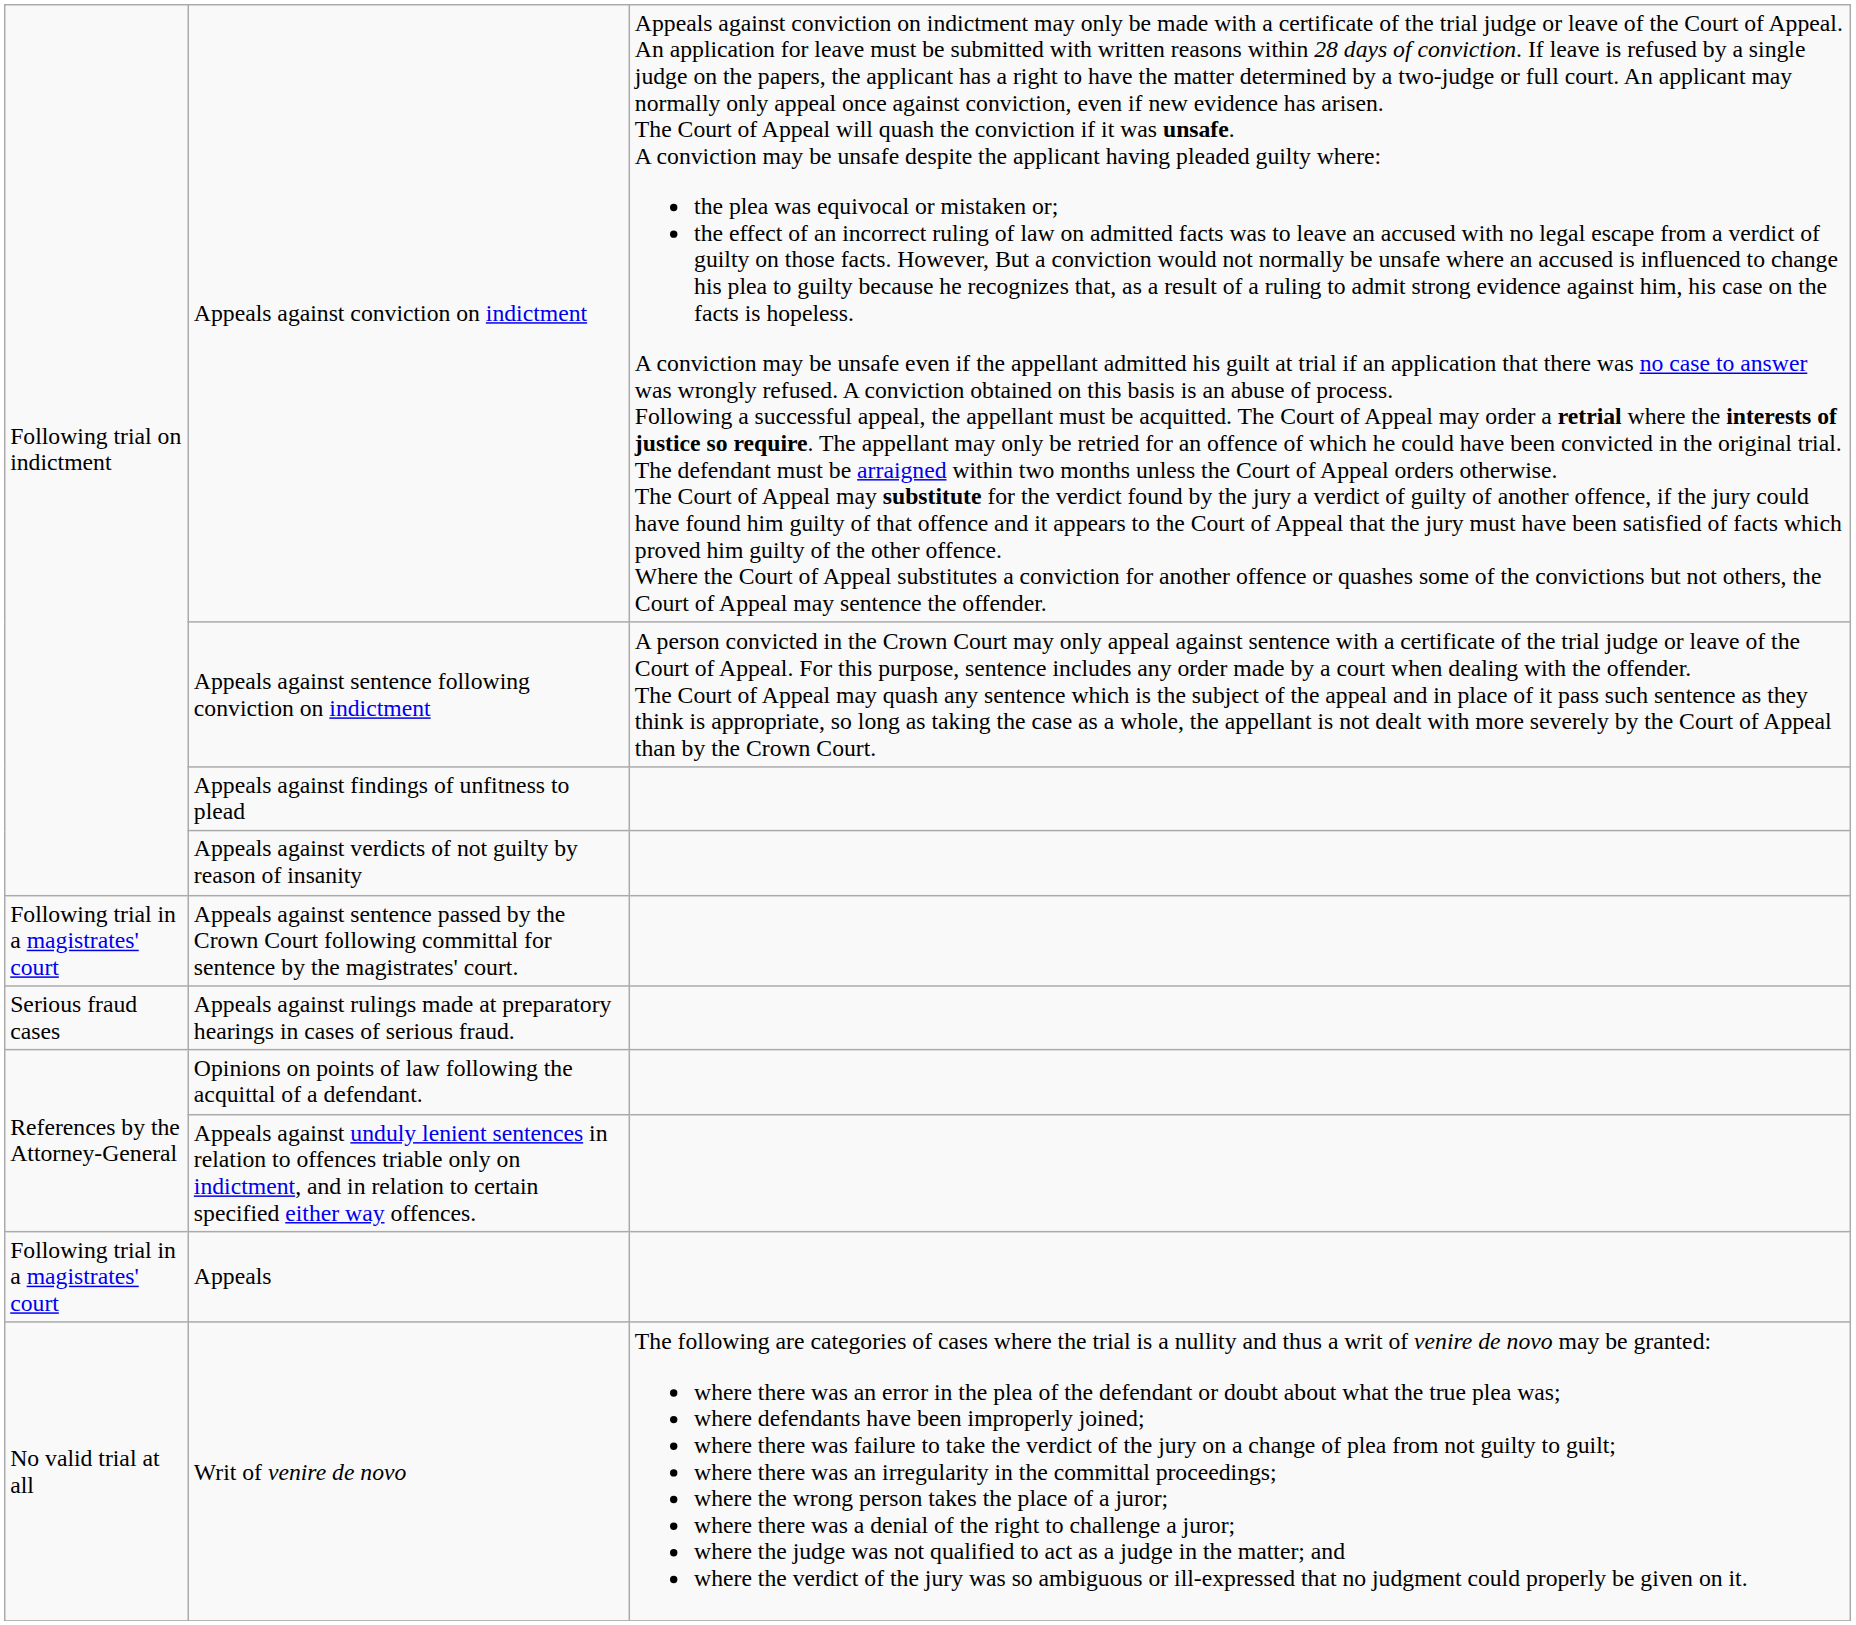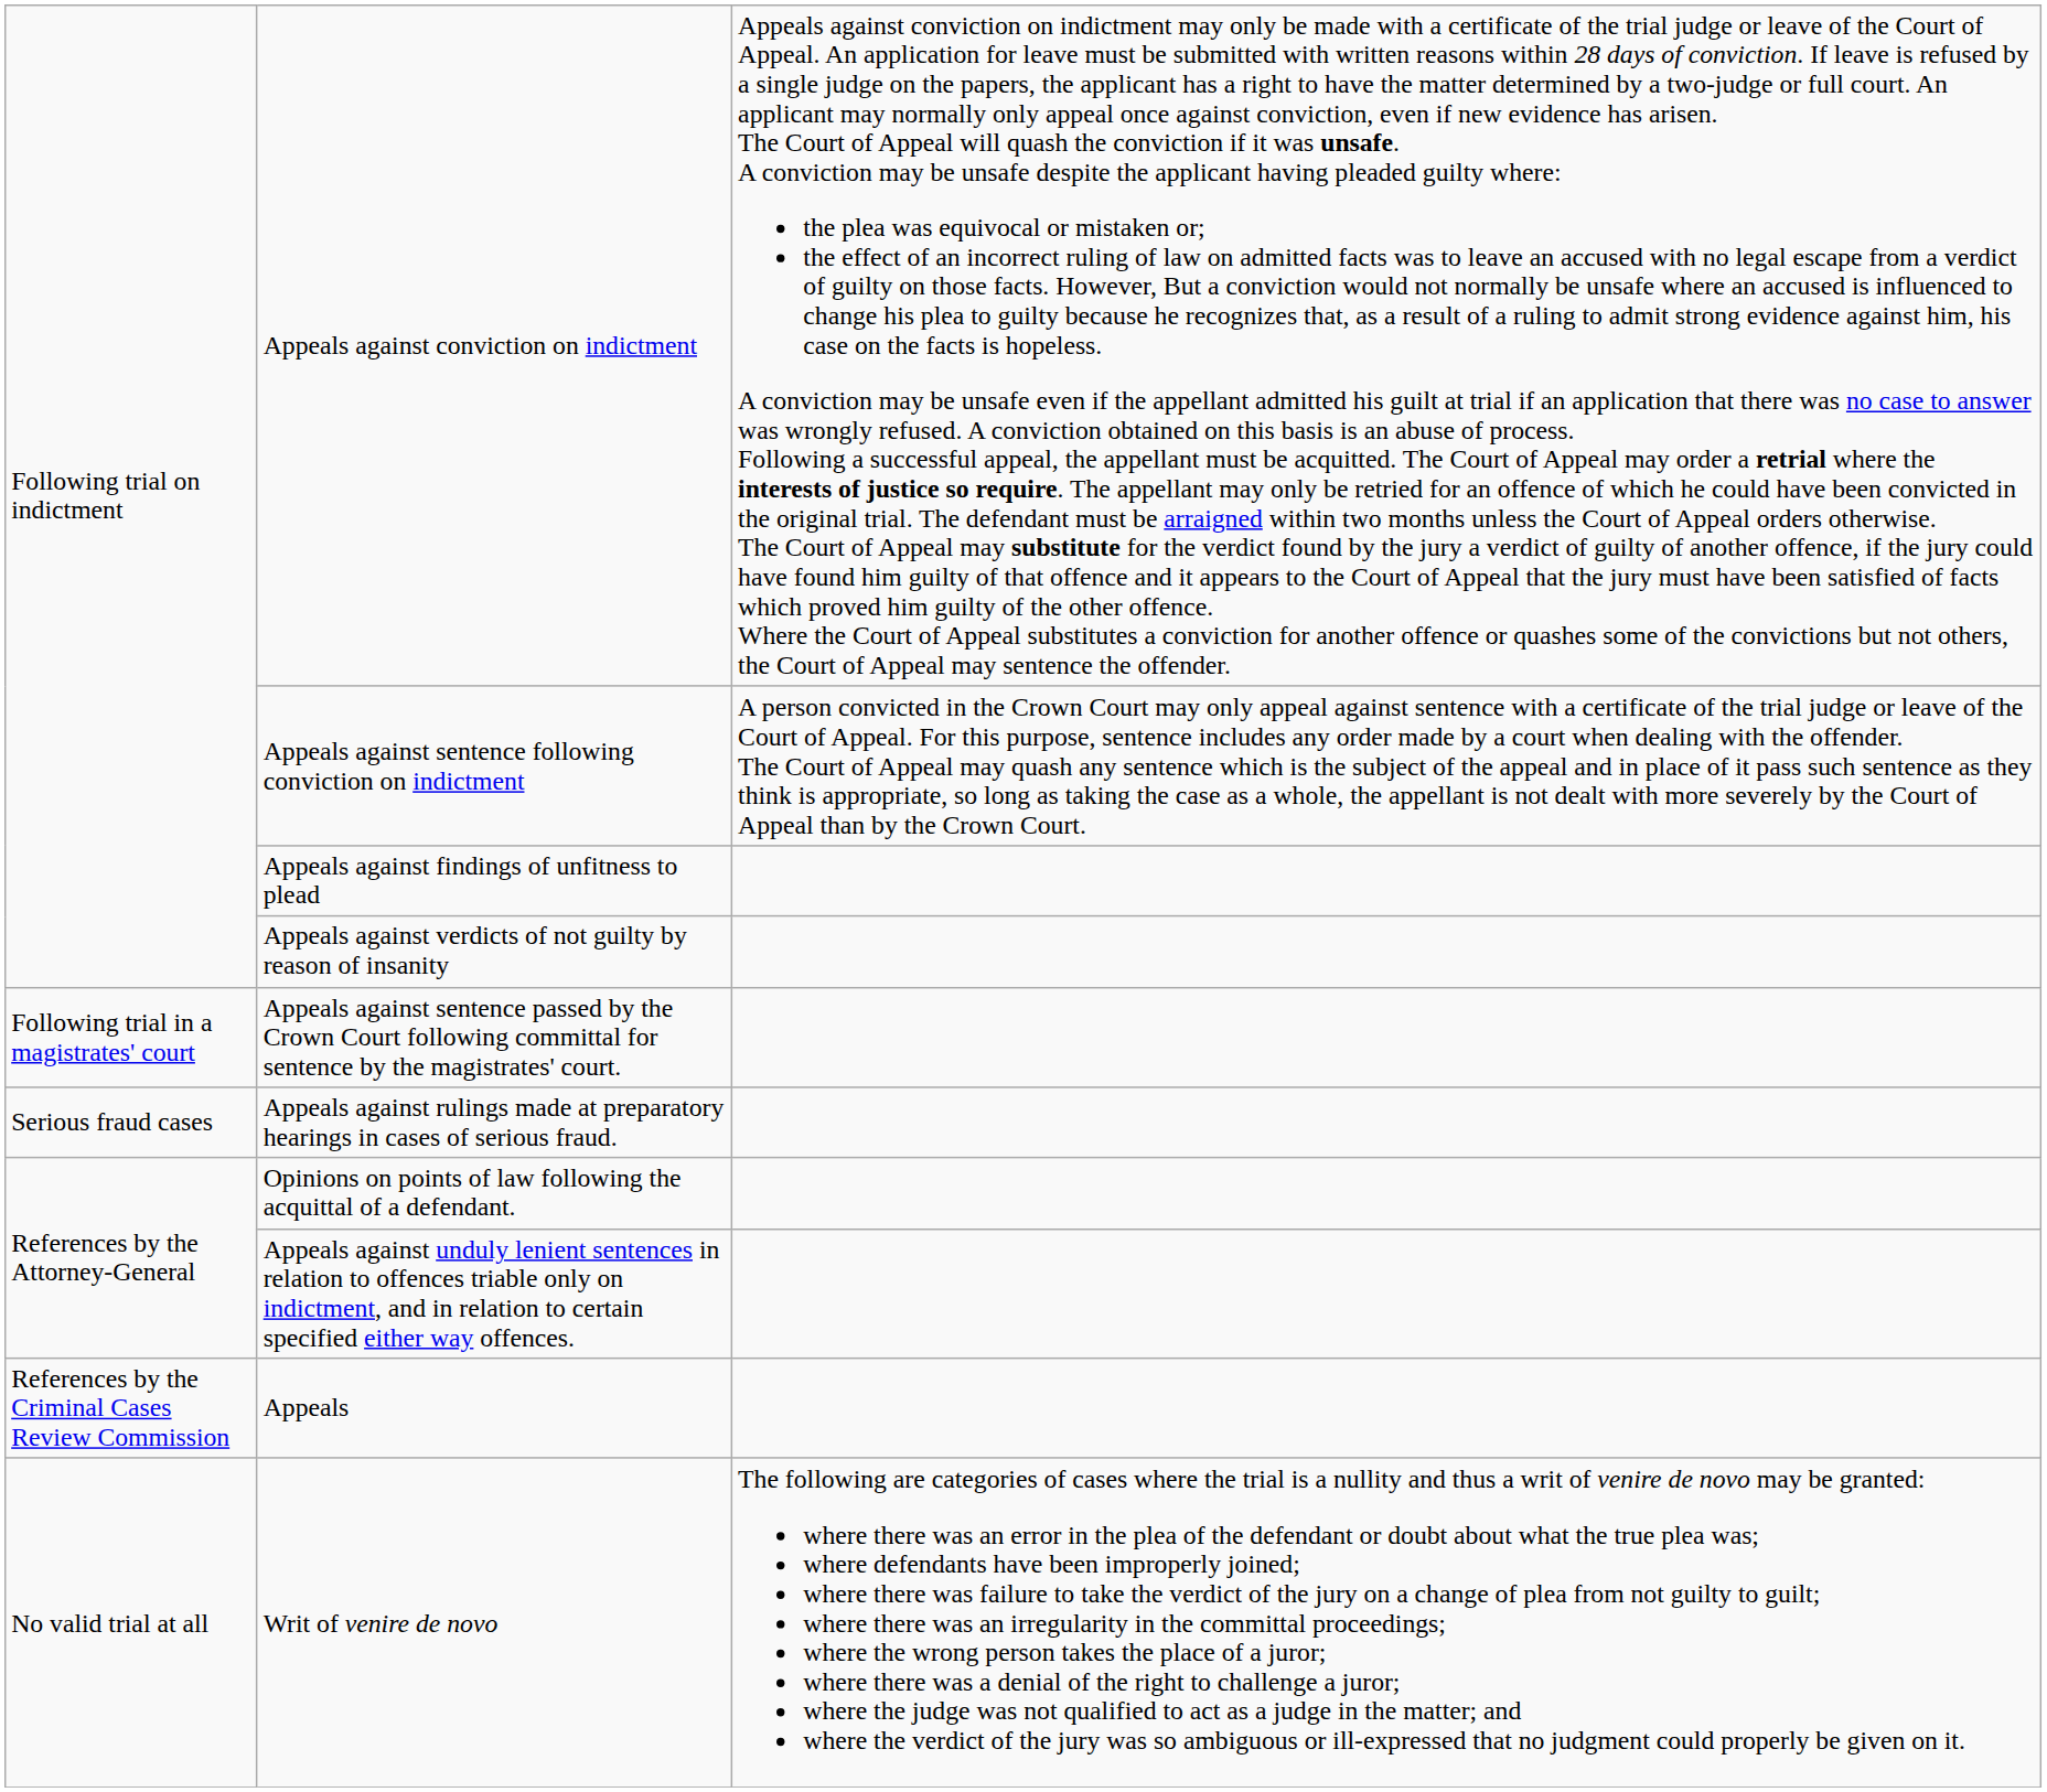 <table class="wikitable">
 <tr>
 <td rowspan=4>Following trial on indictment</td>
 <td>Appeals against conviction on <a href='#'>indictment</a></td>
 <td>Appeals against conviction on indictment may only be made with a certificate of the trial judge or leave of the Court of Appeal. An application for leave must be submitted with written reasons within <em>28 days of conviction</em>. If leave is refused by a single judge on the papers, the applicant has a right to have the matter determined by a two-judge or full court. An applicant may normally only appeal once against conviction, even if new evidence has arisen.<br>The Court of Appeal will quash the conviction if it was <strong>unsafe</strong>.<br>A conviction may be unsafe despite the applicant having pleaded guilty where:<ul><li>the plea was equivocal or mistaken or;</li><li>the effect of an incorrect ruling of law on admitted facts was to leave an accused with no legal escape from a verdict of guilty on those facts. However, But a conviction would not normally be unsafe where an accused is influenced to change his plea to guilty because he recognizes that, as a result of a ruling to admit strong evidence against him, his case on the facts is hopeless.</li></ul>A conviction may be unsafe even if the appellant admitted his guilt at trial if an application that there was <a href='#'>no case to answer</a> was wrongly refused. A conviction obtained on this basis is an abuse of process.<br>Following a successful appeal, the appellant must be acquitted. The Court of Appeal may order a <strong>retrial</strong> where the <strong>interests of justice so require</strong>. The appellant may only be retried for an offence of which he could have been convicted in the original trial. The defendant must be <a href='#'>arraigned</a> within two months unless the Court of Appeal orders otherwise.<br>The Court of Appeal may <strong>substitute</strong> for the verdict found by the jury a verdict of guilty of another offence, if the jury could have found him guilty of that offence and it appears to the Court of Appeal that the jury must have been satisfied of facts which proved him guilty of the other offence.<br>Where the Court of Appeal substitutes a conviction for another offence or quashes some of the convictions but not others, the Court of Appeal may sentence the offender.</td>
 </tr>
 <tr>
 <td>Appeals against sentence following conviction on <a href='#'>indictment</a></td>
 <td>A person convicted in the Crown Court may only appeal against sentence with a certificate of the trial judge or leave of the Court of Appeal. For this purpose, sentence includes any order made by a court when dealing with the offender.<br>The Court of Appeal may quash any sentence which is the subject of the appeal and in place of it pass such sentence as they think is appropriate, so long as taking the case as a whole, the appellant is not dealt with more severely by the Court of Appeal than by the Crown Court.</td>
 </tr>
 <tr>
 <td>Appeals against findings of unfitness to plead</td>
 <td></td>
 </tr>
 <tr>
 <td>Appeals against verdicts of not guilty by reason of insanity</td>
 <td></td>
 </tr>
 <tr>
 <td>Following trial in a <a href='#'>magistrates' court</a></td>
 <td>Appeals against sentence passed by the Crown Court following committal for sentence by the magistrates' court.</td>
 <td></td>
 </tr>
 <tr>
 <td>Serious fraud cases</td>
 <td>Appeals against rulings made at preparatory hearings in cases of serious fraud.</td>
 <td></td>
 </tr>
 <tr>
 <td rowspan=2>References by the Attorney-General</td>
 <td>Opinions on points of law following the acquittal of a defendant.</td>
 <td></td>
 </tr>
 <tr>
 <td>Appeals against <a href='#'>unduly lenient sentences</a> in relation to offences triable only on <a href='#'>indictment</a>, and in relation to certain specified <a href='#'>either way</a> offences.</td>
 <td></td>
 </tr>
 <tr>
-<td>Following trial in a <a href='#'>magistrates' court</a></td>
+<td>References by the <a href='#'>Criminal Cases Review Commission</a></td>
 <td>Appeals</td>
 <td></td>
 </tr>
 <tr>
 <td>No valid trial at all</td>
 <td>Writ of <em>venire de novo</em></td>
 <td>The following are categories of cases where the trial is a nullity and thus a writ of <em>venire de novo</em> may be granted:<br><ul><li>where there was an error in the plea of the defendant or doubt about what the true plea was;</li><li>where defendants have been improperly joined;</li><li>where there was failure to take the verdict of the jury on a change of plea from not guilty to guilt;</li><li>where there was an irregularity in the committal proceedings;</li><li>where the wrong person takes the place of a juror;</li><li>where there was a denial of the right to challenge a juror;</li><li>where the judge was not qualified to act as a judge in the matter; and</li><li>where the verdict of the jury was so ambiguous or ill-expressed that no judgment could properly be given on it.</li></ul></td>
 </tr>
 </table>
